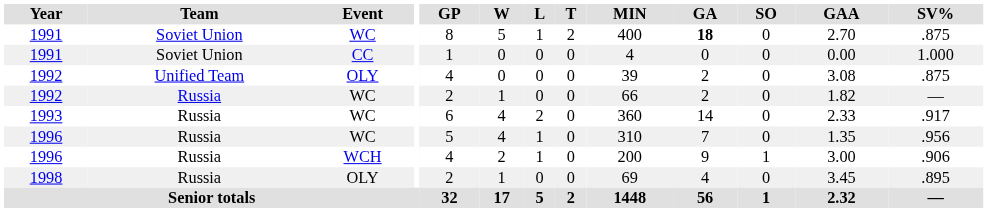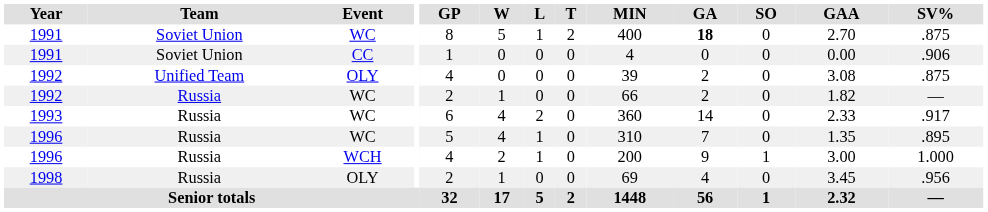 <table border="0" cellpadding="1" cellspacing="0" ID="Table3" style="text-align:center; width:60em">
 <tr ALIGN="center" bgcolor="#e0e0e0">
 <th>Year</th>
 <th>Team</th>
 <th>Event</th>
 <th rowspan="99" bgcolor="#ffffff"></th>
 <th>GP</th>
 <th>W</th>
 <th>L</th>
 <th>T</th>
 <th>MIN</th>
 <th>GA</th>
 <th>SO</th>
 <th>GAA</th>
 <th>SV%</th>
 </tr>
 <tr>
 <td><a href='#'>1991</a></td>
 <td><a href='#'>Soviet Union</a></td>
 <td><a href='#'>WC</a></td>
 <td>8</td>
 <td>5</td>
 <td>1</td>
 <td>2</td>
 <td>400</td>
 <td><strong>18</strong></td>
 <td>0</td>
 <td>2.70</td>
 <td>.875</td>
 </tr>
 <tr bgcolor="#f0f0f0">
 <td><a href='#'>1991</a></td>
 <td>Soviet Union</td>
 <td><a href='#'>CC</a></td>
 <td>1</td>
 <td>0</td>
 <td>0</td>
 <td>0</td>
 <td>4</td>
 <td>0</td>
 <td>0</td>
 <td>0.00</td>
-<td>1.000</td>
+<td>.906</td>
 </tr>
 <tr>
 <td><a href='#'>1992</a></td>
 <td><a href='#'>Unified Team</a></td>
 <td><a href='#'>OLY</a></td>
 <td>4</td>
 <td>0</td>
 <td>0</td>
 <td>0</td>
 <td>39</td>
 <td>2</td>
 <td>0</td>
 <td>3.08</td>
 <td>.875</td>
 </tr>
 <tr bgcolor="#f0f0f0">
 <td><a href='#'>1992</a></td>
 <td><a href='#'>Russia</a></td>
 <td>WC</td>
 <td>2</td>
 <td>1</td>
 <td>0</td>
 <td>0</td>
 <td>66</td>
 <td>2</td>
 <td>0</td>
 <td>1.82</td>
 <td>—</td>
 </tr>
 <tr>
 <td><a href='#'>1993</a></td>
 <td>Russia</td>
 <td>WC</td>
 <td>6</td>
 <td>4</td>
 <td>2</td>
 <td>0</td>
 <td>360</td>
 <td>14</td>
 <td>0</td>
 <td>2.33</td>
 <td>.917</td>
 </tr>
 <tr bgcolor="#f0f0f0">
 <td><a href='#'>1996</a></td>
 <td>Russia</td>
 <td>WC</td>
 <td>5</td>
 <td>4</td>
 <td>1</td>
 <td>0</td>
 <td>310</td>
 <td>7</td>
 <td>0</td>
 <td>1.35</td>
-<td>.956</td>
+<td>.895</td>
 </tr>
 <tr>
 <td><a href='#'>1996</a></td>
 <td>Russia</td>
 <td><a href='#'>WCH</a></td>
 <td>4</td>
 <td>2</td>
 <td>1</td>
 <td>0</td>
 <td>200</td>
 <td>9</td>
 <td>1</td>
 <td>3.00</td>
-<td>.906</td>
+<td>1.000</td>
 </tr>
 <tr bgcolor="#f0f0f0">
 <td><a href='#'>1998</a></td>
 <td>Russia</td>
 <td>OLY</td>
 <td>2</td>
 <td>1</td>
 <td>0</td>
 <td>0</td>
 <td>69</td>
 <td>4</td>
 <td>0</td>
 <td>3.45</td>
-<td>.895</td>
+<td>.956</td>
 </tr>
 <tr bgcolor="#e0e0e0">
 <th colspan=4>Senior totals</th>
 <th>32</th>
 <th>17</th>
 <th>5</th>
 <th>2</th>
 <th>1448</th>
 <th>56</th>
 <th>1</th>
 <th>2.32</th>
 <th>—</th>
 </tr>
 </table>
